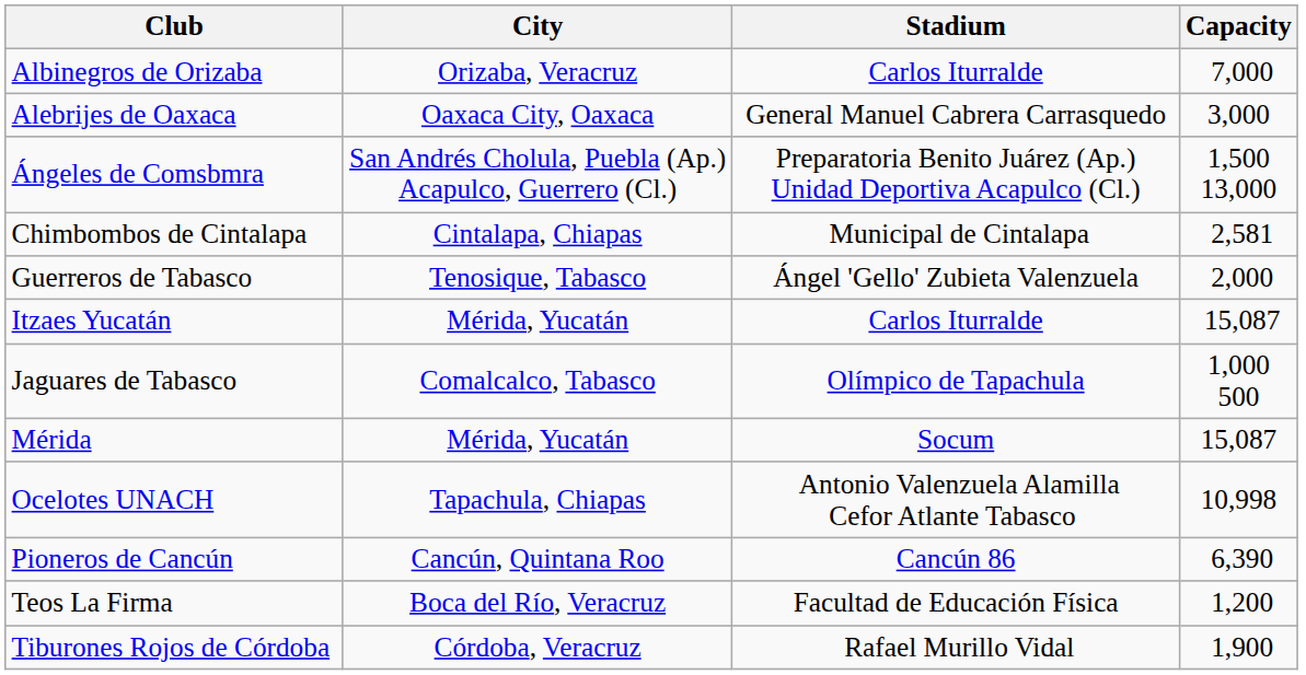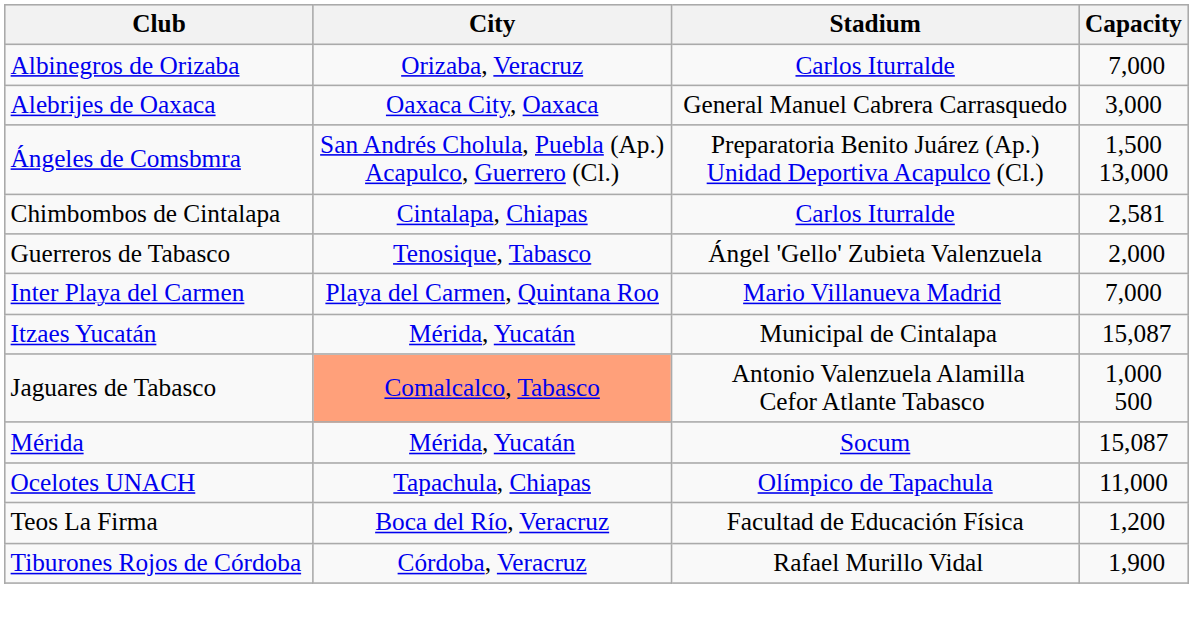 <table class="wikitable sortable" style="text-align: center;">
 <tr>
 <th>Club</th>
 <th>City</th>
 <th>Stadium</th>
 <th>Capacity</th>
 </tr>
 <tr>
 <td align="left"><a href='#'>Albinegros de Orizaba</a> </td>
 <td> <a href='#'>Orizaba</a>, <a href='#'>Veracruz</a> </td>
 <td><a href='#'>Carlos Iturralde</a></td>
 <td> 7,000</td>
 </tr>
 <tr>
 <td align="left"><a href='#'>Alebrijes de Oaxaca</a></td>
 <td> <a href='#'>Oaxaca City</a>, <a href='#'>Oaxaca</a> </td>
 <td> General Manuel Cabrera Carrasquedo </td>
 <td>3,000</td>
 </tr>
 <tr>
 <td align="left"><a href='#'>Ángeles de Comsbmra</a></td>
 <td><a href='#'>San Andrés Cholula</a>, <a href='#'>Puebla</a> (Ap.)<br><a href='#'>Acapulco</a>, <a href='#'>Guerrero</a> (Cl.)</td>
 <td>Preparatoria Benito Juárez (Ap.)<br><a href='#'>Unidad Deportiva Acapulco</a> (Cl.)</td>
 <td>1,500<br>13,000</td>
 </tr>
 <tr>
 <td align="left">Chimbombos de Cintalapa</td>
 <td> <a href='#'>Cintalapa</a>, <a href='#'>Chiapas</a> </td>
-<td> Municipal de Cintalapa</td>
+<td> <a href='#'>Carlos Iturralde</a> </td>
 <td> 2,581</td>
 </tr>
 <tr>
 <td align="left">Guerreros de Tabasco</td>
 <td> <a href='#'>Tenosique</a>, <a href='#'>Tabasco</a> </td>
 <td>Ángel 'Gello' Zubieta Valenzuela</td>
 <td> 2,000</td>
 </tr>
 <tr>
+<td align="left"><a href='#'>Inter Playa del Carmen</a> </td>
+<td> <a href='#'>Playa del Carmen</a>, <a href='#'>Quintana Roo</a> </td>
+<td><a href='#'>Mario Villanueva Madrid</a> </td>
+<td>7,000</td>
+</tr>
+<tr>
 <td align="left"><a href='#'>Itzaes Yucatán</a> </td>
 <td> <a href='#'>Mérida</a>, <a href='#'>Yucatán</a> </td>
-<td> <a href='#'>Carlos Iturralde</a> </td>
+<td> Municipal de Cintalapa</td>
 <td> 15,087</td>
 </tr>
 <tr>
 <td align="left">Jaguares de Tabasco </td>
-<td> <a href='#'>Comalcalco</a>, <a href='#'>Tabasco</a> </td>
-<td> <a href='#'>Olímpico de Tapachula</a> </td>
+<td style="background: lightsalmon;"> <a href='#'>Comalcalco</a>, <a href='#'>Tabasco</a> </td>
+<td> Antonio Valenzuela Alamilla<br>Cefor Atlante Tabasco </td>
 <td>1,000<br>500</td>
 </tr>
 <tr>
 <td align="left"><a href='#'>Mérida</a></td>
 <td><a href='#'>Mérida</a>, <a href='#'>Yucatán</a></td>
 <td> <a href='#'>Socum</a> </td>
 <td>15,087</td>
 </tr>
 <tr>
 <td align="left"><a href='#'>Ocelotes UNACH</a> </td>
 <td> <a href='#'>Tapachula</a>, <a href='#'>Chiapas</a> </td>
-<td> Antonio Valenzuela Alamilla<br>Cefor Atlante Tabasco </td>
-<td>10,998</td>
-</tr>
-<tr>
-<td align="left"><a href='#'>Pioneros de Cancún</a> </td>
-<td> <a href='#'>Cancún</a>, <a href='#'>Quintana Roo</a> </td>
-<td> <a href='#'>Cancún 86</a> </td>
-<td> 6,390</td>
+<td> <a href='#'>Olímpico de Tapachula</a> </td>
+<td>11,000</td>
 </tr>
 <tr>
 <td align="left">Teos La Firma</td>
 <td> <a href='#'>Boca del Río</a>, <a href='#'>Veracruz</a> </td>
 <td>Facultad de Educación Física</td>
 <td> 1,200</td>
 </tr>
 <tr>
 <td align="left"><a href='#'>Tiburones Rojos de Córdoba</a> </td>
 <td> <a href='#'>Córdoba</a>, <a href='#'>Veracruz</a> </td>
 <td> Rafael Murillo Vidal</td>
 <td> 1,900</td>
 </tr>
 </table>
